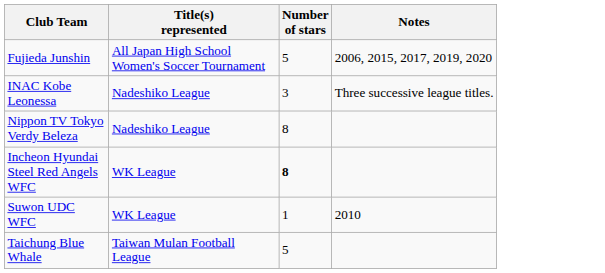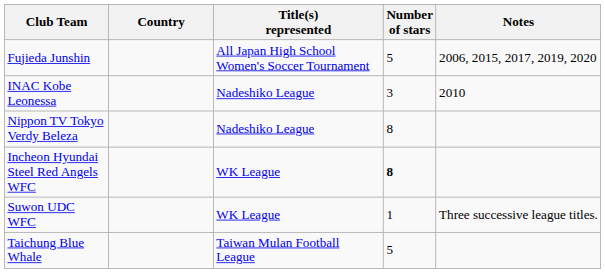 <table class="wikitable sortable">
 <tr>
 <th width=120>Club Team</th>
+<th width=120>Country</th>
 <th width=200>Title(s)<br>represented</th>
 <th>Number<br>of stars</th>
 <th class="unsortable">Notes</th>
 </tr>
 <tr>
 <td><a href='#'>Fujieda Junshin</a></td>
+<td></td>
 <td><a href='#'>All Japan High School Women's Soccer Tournament</a></td>
 <td>5</td>
 <td>2006, 2015, 2017, 2019, 2020</td>
 </tr>
 <tr>
 <td><a href='#'>INAC Kobe Leonessa</a></td>
+<td></td>
 <td><a href='#'>Nadeshiko League</a></td>
 <td>3</td>
-<td>Three successive league titles.</td>
+<td>2010</td>
 </tr>
 <tr>
 <td><a href='#'>Nippon TV Tokyo Verdy Beleza</a></td>
+<td></td>
 <td><a href='#'>Nadeshiko League</a></td>
 <td>8</td>
 <td></td>
 </tr>
 <tr>
 <td><a href='#'>Incheon Hyundai Steel Red Angels WFC</a></td>
+<td></td>
 <td><a href='#'>WK League</a></td>
 <td><strong>8</strong></td>
 <td></td>
 </tr>
 <tr>
 <td><a href='#'>Suwon UDC WFC</a></td>
+<td></td>
 <td><a href='#'>WK League</a></td>
 <td>1</td>
-<td>2010</td>
+<td>Three successive league titles.</td>
 </tr>
 <tr>
 <td><a href='#'>Taichung Blue Whale</a></td>
+<td></td>
 <td><a href='#'>Taiwan Mulan Football League</a></td>
 <td>5</td>
 <td></td>
 </tr>
 </table>
